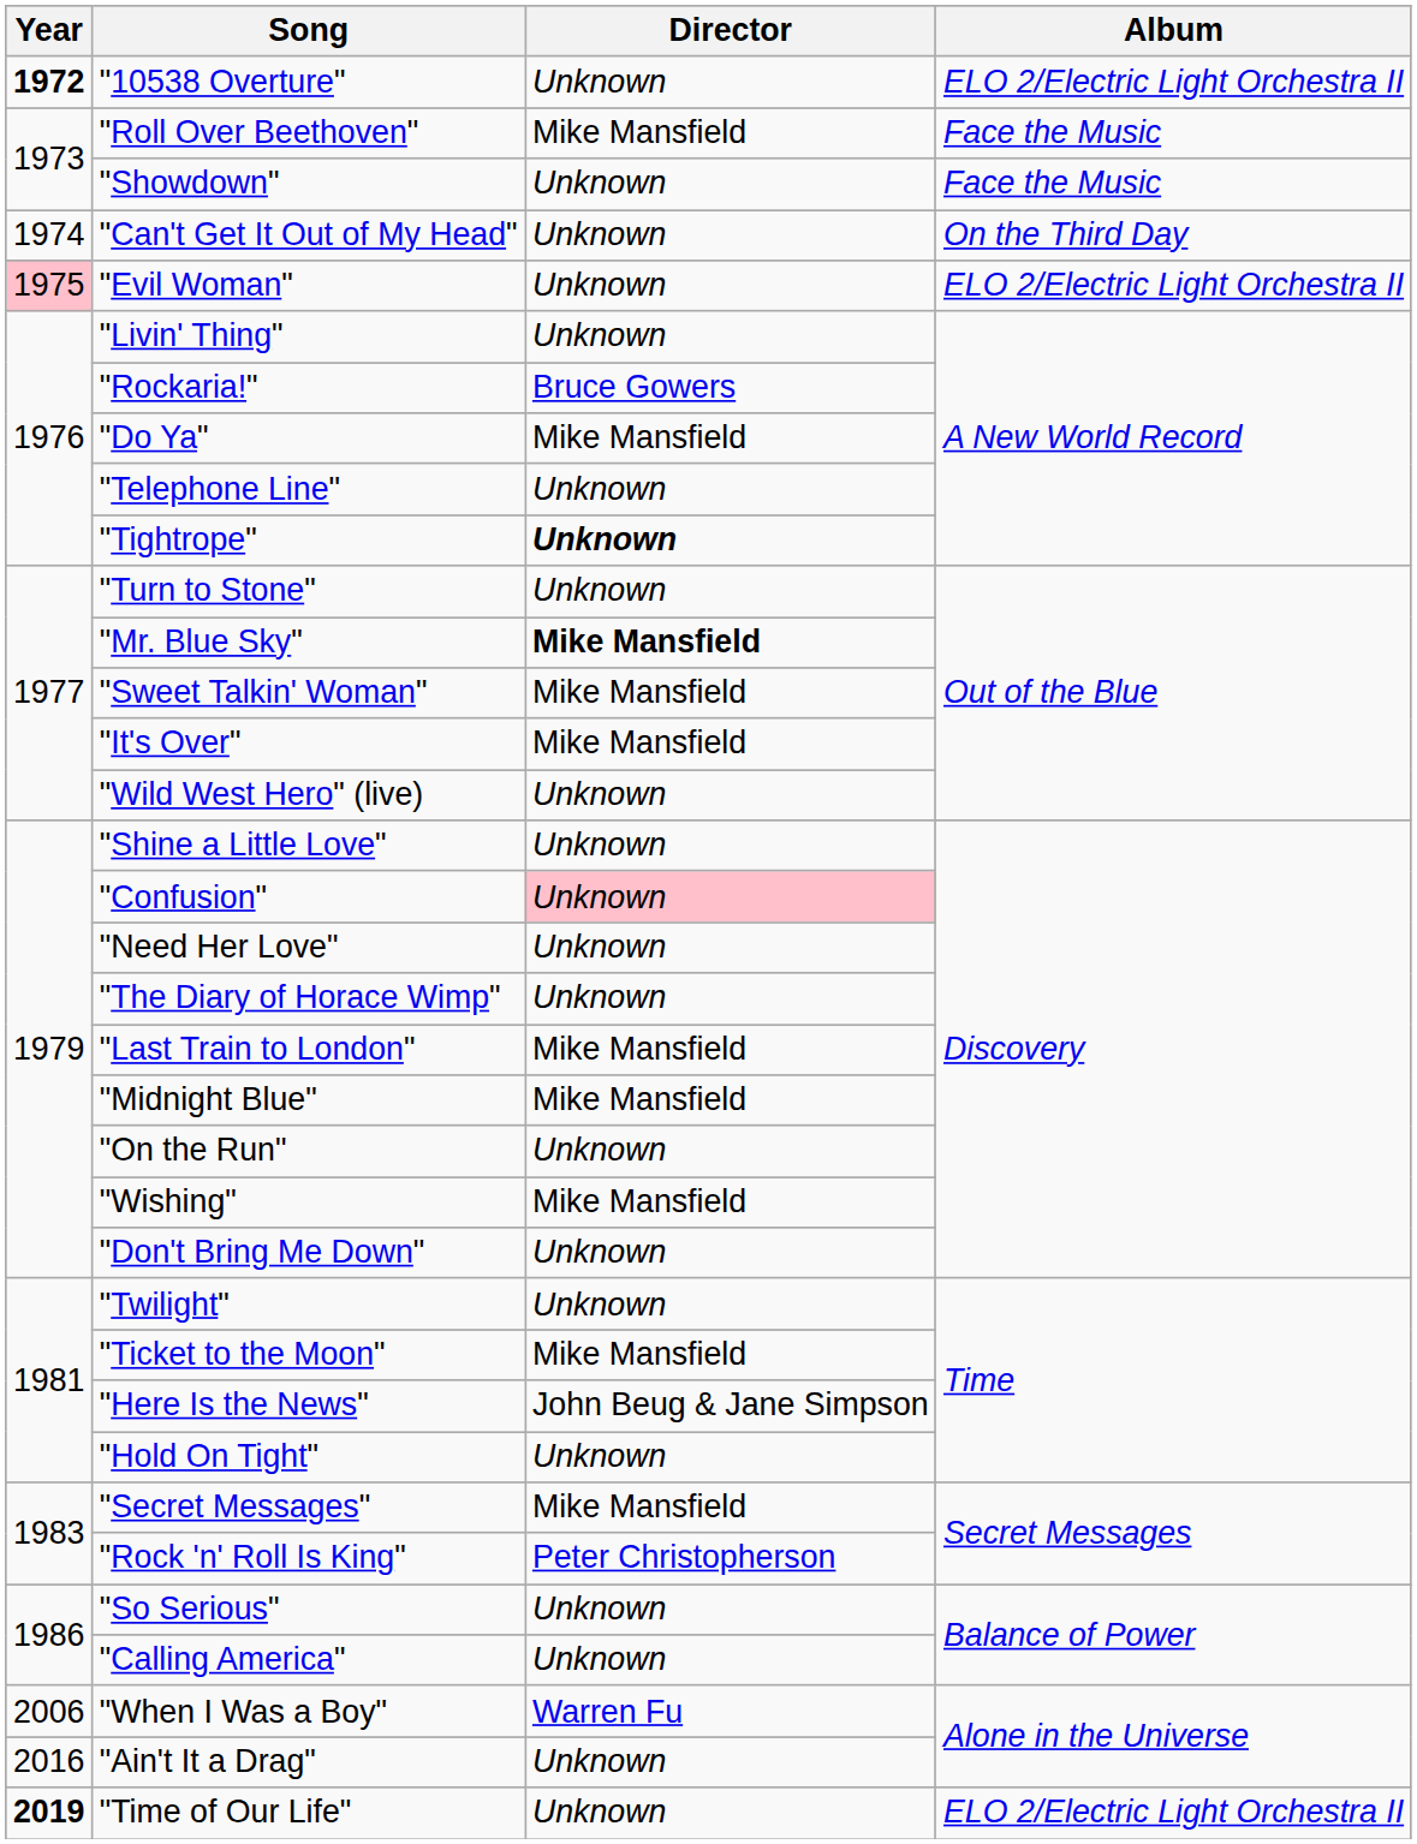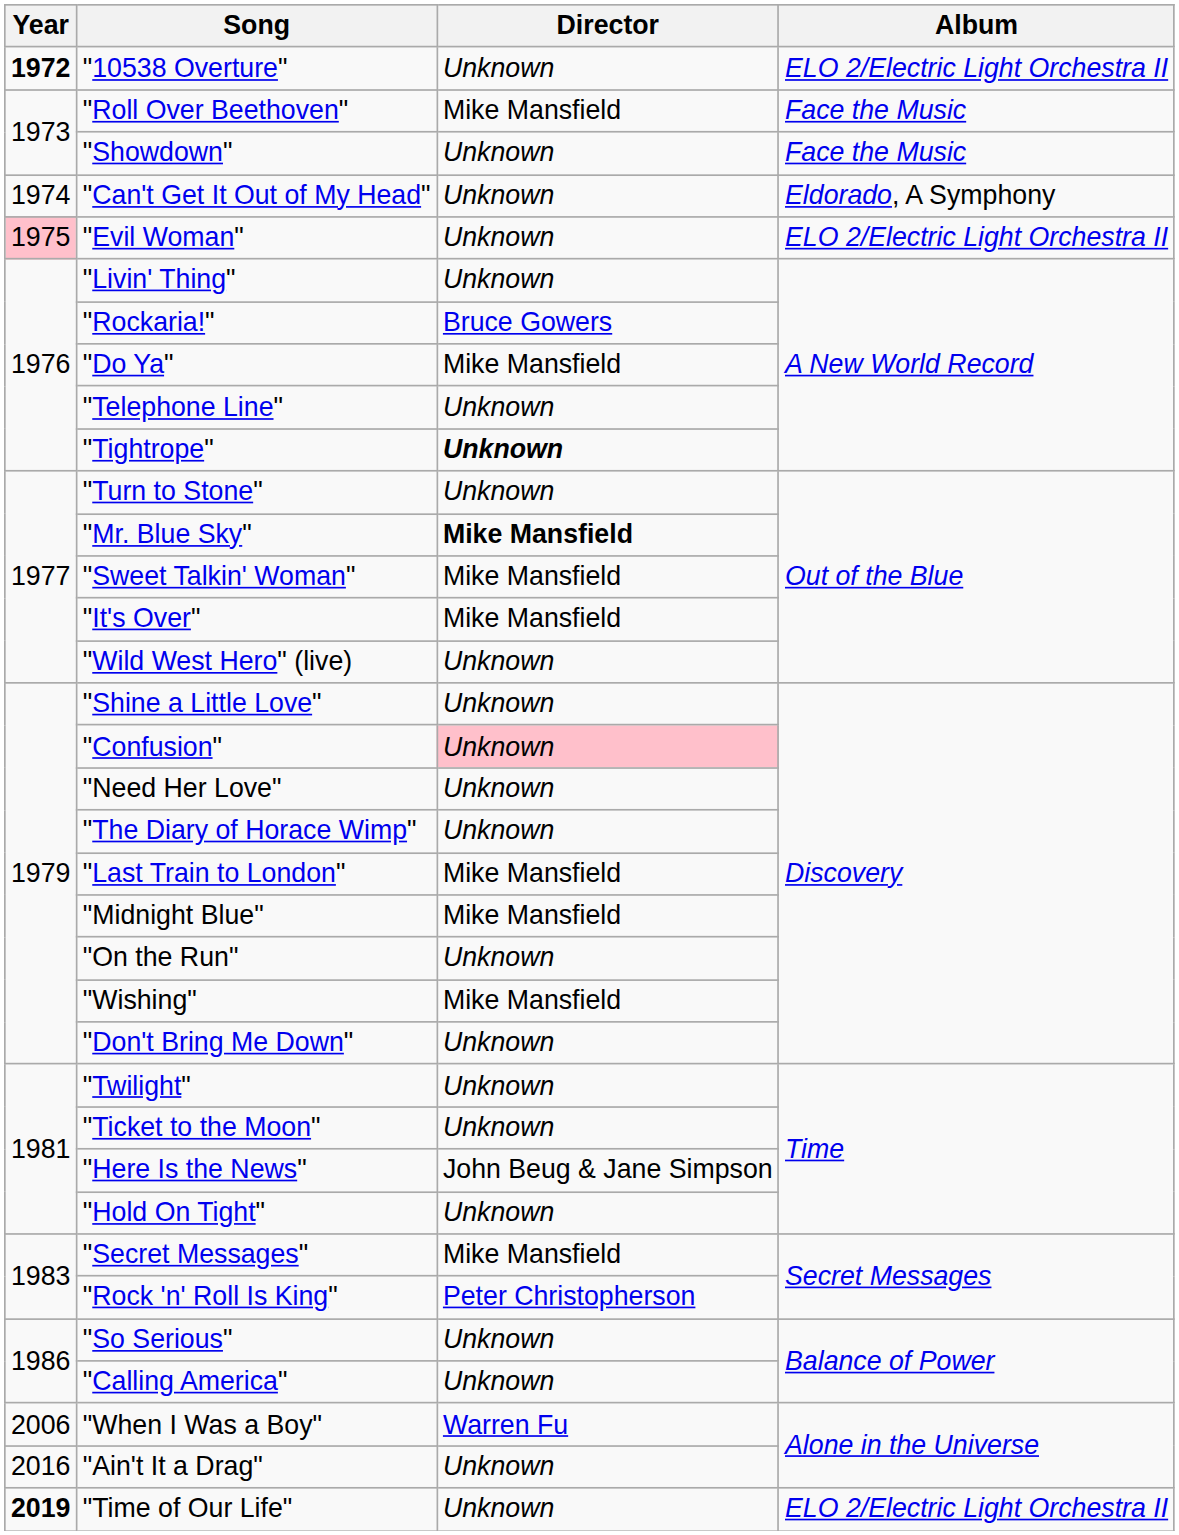 <table class="wikitable">
 <tr>
 <th>Year</th>
 <th>Song</th>
 <th>Director</th>
 <th>Album</th>
 </tr>
 <tr>
 <td><strong>1972</strong></td>
 <td>"<a href='#'>10538 Overture</a>"</td>
 <td><em>Unknown</em></td>
 <td><em><a href='#'>ELO 2/Electric Light Orchestra II</a></em></td>
 </tr>
 <tr>
 <td rowspan=2>1973</td>
 <td>"<a href='#'>Roll Over Beethoven</a>"</td>
 <td>Mike Mansfield</td>
 <td><em><a href='#'>Face the Music</a></em></td>
 </tr>
 <tr>
 <td>"<a href='#'>Showdown</a>"</td>
 <td><em>Unknown</em></td>
 <td><em><a href='#'>Face the Music</a></em></td>
 </tr>
 <tr>
 <td>1974</td>
 <td>"<a href='#'>Can't Get It Out of My Head</a>"</td>
 <td><em>Unknown</em></td>
-<td><em><a href='#'>On the Third Day</a></em></td>
+<td><em><a href='#'>Eldorado</a></em>, A Symphony</td>
 </tr>
 <tr>
 <td style="background: pink;">1975</td>
 <td>"<a href='#'>Evil Woman</a>"</td>
 <td><em>Unknown</em></td>
 <td><em><a href='#'>ELO 2/Electric Light Orchestra II</a></em></td>
 </tr>
 <tr>
 <td rowspan=5>1976</td>
 <td>"<a href='#'>Livin' Thing</a>"</td>
 <td><em>Unknown</em></td>
 <td rowspan="5"><em><a href='#'>A New World Record</a></em></td>
 </tr>
 <tr>
 <td>"<a href='#'>Rockaria!</a>"</td>
 <td><a href='#'>Bruce Gowers</a></td>
 </tr>
 <tr>
 <td>"<a href='#'>Do Ya</a>"</td>
 <td>Mike Mansfield</td>
 </tr>
 <tr>
 <td>"<a href='#'>Telephone Line</a>"</td>
 <td><em>Unknown</em></td>
 </tr>
 <tr>
 <td>"<a href='#'>Tightrope</a>"</td>
 <td><strong><em>Unknown</em></strong></td>
 </tr>
 <tr>
 <td rowspan=5>1977</td>
 <td>"<a href='#'>Turn to Stone</a>"</td>
 <td><em>Unknown</em></td>
 <td rowspan="5"><em><a href='#'>Out of the Blue</a></em></td>
 </tr>
 <tr>
 <td>"<a href='#'>Mr. Blue Sky</a>"</td>
 <td><strong>Mike Mansfield</strong></td>
 </tr>
 <tr>
 <td>"<a href='#'>Sweet Talkin' Woman</a>"</td>
 <td>Mike Mansfield</td>
 </tr>
 <tr>
 <td>"<a href='#'>It's Over</a>"</td>
 <td>Mike Mansfield</td>
 </tr>
 <tr>
 <td>"<a href='#'>Wild West Hero</a>" (live)</td>
 <td><em>Unknown</em></td>
 </tr>
 <tr>
 <td rowspan=9>1979</td>
 <td>"<a href='#'>Shine a Little Love</a>"</td>
 <td><em>Unknown</em></td>
 <td rowspan="9"><em><a href='#'>Discovery</a></em></td>
 </tr>
 <tr>
 <td>"<a href='#'>Confusion</a>"</td>
 <td style="background: pink;"><em>Unknown</em></td>
 </tr>
 <tr>
 <td>"Need Her Love"</td>
 <td><em>Unknown</em></td>
 </tr>
 <tr>
 <td>"<a href='#'>The Diary of Horace Wimp</a>"</td>
 <td><em>Unknown</em></td>
 </tr>
 <tr>
 <td>"<a href='#'>Last Train to London</a>"</td>
 <td>Mike Mansfield</td>
 </tr>
 <tr>
 <td>"Midnight Blue"</td>
 <td>Mike Mansfield</td>
 </tr>
 <tr>
 <td>"On the Run"</td>
 <td><em>Unknown</em></td>
 </tr>
 <tr>
 <td>"Wishing"</td>
 <td>Mike Mansfield</td>
 </tr>
 <tr>
 <td>"<a href='#'>Don't Bring Me Down</a>"</td>
 <td><em>Unknown</em></td>
 </tr>
 <tr>
 <td rowspan=4>1981</td>
 <td>"<a href='#'>Twilight</a>"</td>
 <td><em>Unknown</em></td>
 <td rowspan="4"><em><a href='#'>Time</a></em></td>
 </tr>
 <tr>
 <td>"<a href='#'>Ticket to the Moon</a>"</td>
-<td>Mike Mansfield</td>
+<td><em>Unknown</em></td>
 </tr>
 <tr>
 <td>"<a href='#'>Here Is the News</a>"</td>
 <td>John Beug & Jane Simpson</td>
 </tr>
 <tr>
 <td>"<a href='#'>Hold On Tight</a>"</td>
 <td><em>Unknown</em></td>
 </tr>
 <tr>
 <td rowspan=2>1983</td>
 <td>"<a href='#'>Secret Messages</a>"</td>
 <td>Mike Mansfield</td>
 <td rowspan="2"><em><a href='#'>Secret Messages</a></em></td>
 </tr>
 <tr>
 <td>"<a href='#'>Rock 'n' Roll Is King</a>"</td>
 <td><a href='#'>Peter Christopherson</a></td>
 </tr>
 <tr>
 <td rowspan=2>1986</td>
 <td>"<a href='#'>So Serious</a>"</td>
 <td><em>Unknown</em></td>
 <td rowspan="2"><em><a href='#'>Balance of Power</a></em></td>
 </tr>
 <tr>
 <td>"<a href='#'>Calling America</a>"</td>
 <td><em>Unknown</em></td>
 </tr>
 <tr>
 <td>2006</td>
 <td>"When I Was a Boy"</td>
 <td><a href='#'>Warren Fu</a></td>
 <td rowspan=2><em><a href='#'>Alone in the Universe</a></em></td>
 </tr>
 <tr>
 <td>2016</td>
 <td>"Ain't It a Drag"</td>
 <td><em>Unknown</em></td>
 </tr>
 <tr>
 <td><strong>2019</strong></td>
 <td>"Time of Our Life"</td>
 <td><em>Unknown</em></td>
 <td><em><a href='#'>ELO 2/Electric Light Orchestra II</a></em></td>
 </tr>
 </table>
